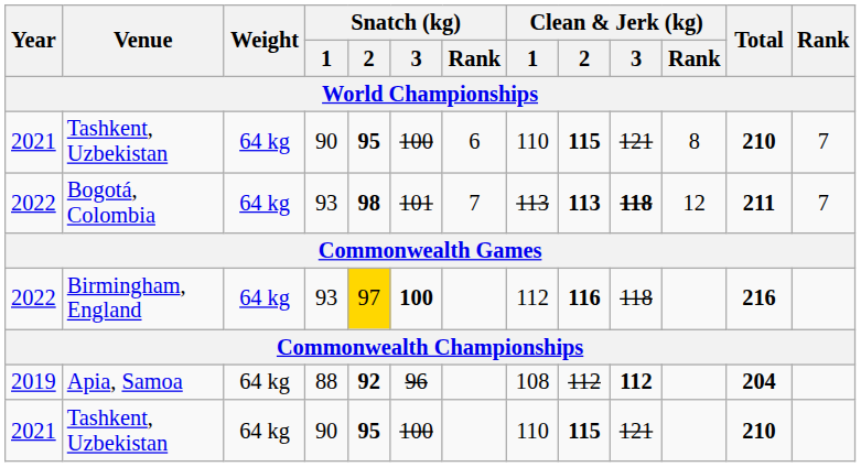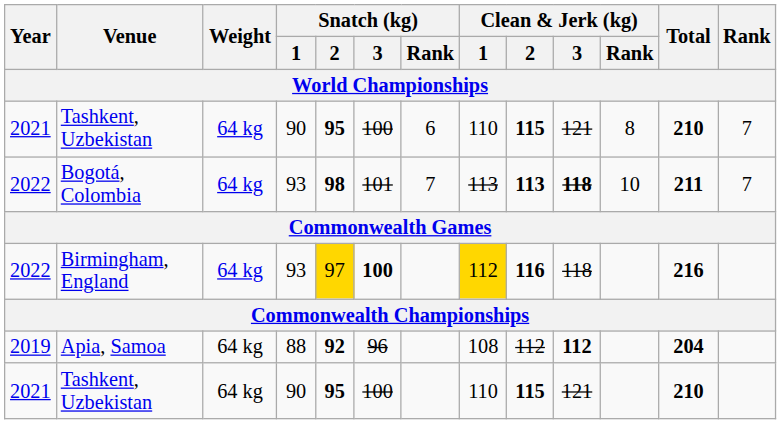 <table class = "wikitable" style="text-align:center;">
 <tr>
 <th rowspan=2 width=40>Year</th>
 <th rowspan=2 width=250>Venue</th>
 <th rowspan=2 width=60>Weight</th>
 <th colspan=4>Snatch (kg)</th>
 <th colspan=4>Clean & Jerk (kg)</th>
 <th rowspan=2 width=65>Total</th>
 <th rowspan=2 width=40>Rank</th>
 </tr>
 <tr>
 <th width=65>1</th>
 <th width=65>2</th>
 <th width=65>3</th>
 <th width=45>Rank</th>
 <th width=65>1</th>
 <th width=65>2</th>
 <th width=65>3</th>
 <th width=45>Rank</th>
 </tr>
 <tr>
 <th colspan=13><a href='#'>World Championships</a></th>
 </tr>
 <tr>
 <td><a href='#'>2021</a></td>
 <td align=left> <a href='#'>Tashkent</a>, <a href='#'>Uzbekistan</a></td>
 <td><a href='#'>64 kg</a></td>
 <td>90</td>
 <td><strong>95</strong></td>
 <td><s>100</s></td>
 <td>6</td>
 <td>110</td>
 <td><strong>115</strong></td>
 <td><s>121</s></td>
 <td>8</td>
 <td><strong>210</strong></td>
 <td>7</td>
 </tr>
 <tr>
 <td><a href='#'>2022</a></td>
 <td align=left> <a href='#'>Bogotá</a>, <a href='#'>Colombia</a></td>
 <td><a href='#'>64 kg</a></td>
 <td>93</td>
 <td><strong>98</strong></td>
 <td><s>101</s></td>
 <td>7</td>
 <td><s>113</s></td>
 <td><strong>113</strong></td>
 <td><strong><s>118</s></strong></td>
-<td>12</td>
+<td>10</td>
 <td><strong>211</strong></td>
 <td>7</td>
 </tr>
 <tr>
 <th colspan=13><a href='#'>Commonwealth Games</a></th>
 </tr>
 <tr>
 <td><a href='#'>2022</a></td>
 <td align=left> <a href='#'>Birmingham</a>, <a href='#'>England</a></td>
 <td><a href='#'>64 kg</a></td>
 <td>93</td>
 <td style="background: gold;">97</td>
 <td><strong>100</strong></td>
 <td></td>
-<td>112</td>
+<td style="background: gold;">112</td>
 <td><strong>116</strong></td>
 <td><s>118</s></td>
 <td></td>
 <td><strong>216</strong></td>
 <td></td>
 </tr>
 <tr>
 <th colspan=13><a href='#'>Commonwealth Championships</a></th>
 </tr>
 <tr>
 <td><a href='#'>2019</a></td>
 <td align=left> <a href='#'>Apia</a>, <a href='#'>Samoa</a></td>
 <td>64 kg</td>
 <td>88</td>
 <td><strong>92</strong></td>
 <td><s>96</s></td>
 <td></td>
 <td>108</td>
 <td><s>112</s></td>
 <td><strong>112</strong></td>
 <td></td>
 <td><strong>204</strong></td>
 <td></td>
 </tr>
 <tr>
 <td><a href='#'>2021</a></td>
 <td align=left> <a href='#'>Tashkent</a>, <a href='#'>Uzbekistan</a></td>
 <td>64 kg</td>
 <td>90</td>
 <td><strong>95</strong></td>
 <td><s>100</s></td>
 <td></td>
 <td>110</td>
 <td><strong>115</strong></td>
 <td><s>121</s></td>
 <td></td>
 <td><strong>210</strong></td>
 <td></td>
 </tr>
 </table>
